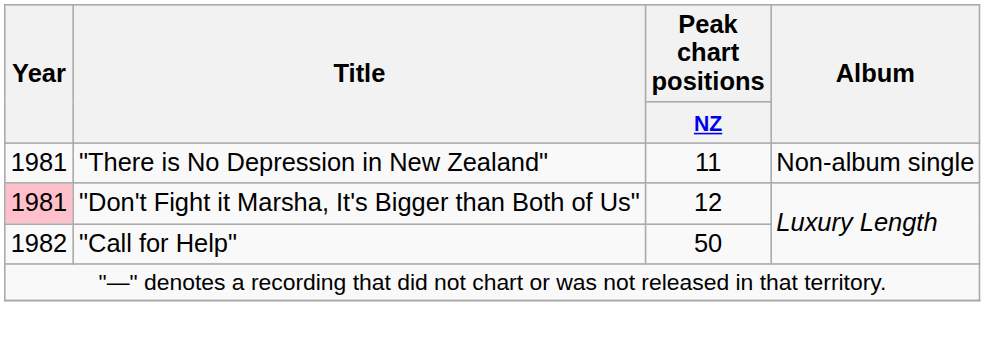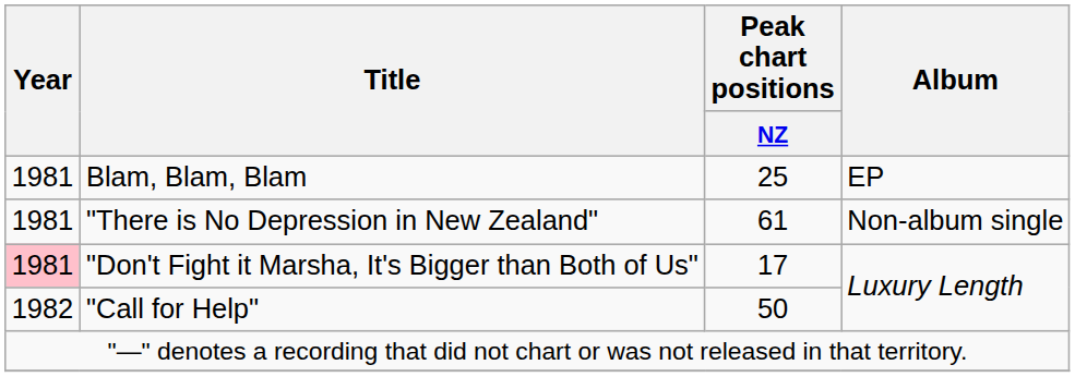 <table class="wikitable plainrowheaders">
 <tr>
 <th rowspan="2"  width="1em">Year</th>
 <th rowspan="2">Title</th>
 <th width="3em">Peak chart positions</th>
 <th rowspan="2">Album</th>
 </tr>
 <tr>
 <th><small><a href='#'>NZ</a></small></th>
 </tr>
 <tr>
 <td>1981</td>
+<td>Blam, Blam, Blam</td>
+<td align="center">25</td>
+<td>EP</td>
+</tr>
+<tr>
+<td>1981</td>
 <td>"There is No Depression in New Zealand"</td>
-<td align="center">11</td>
+<td align="center">61</td>
 <td>Non-album single</td>
 </tr>
 <tr>
 <td style="background: pink;">1981</td>
 <td>"Don't Fight it Marsha, It's Bigger than Both of Us"</td>
-<td align="center">12</td>
+<td align="center">17</td>
 <td rowspan=2><em>Luxury Length</em></td>
 </tr>
 <tr>
 <td>1982</td>
 <td>"Call for Help"</td>
 <td align="center">50</td>
 </tr>
 <tr>
 <td colspan="4" style="font-size:90%" align="center">"—" denotes a recording that did not chart or was not released in that territory.</td>
 </tr>
 <tr>
 </tr>
 </table>
